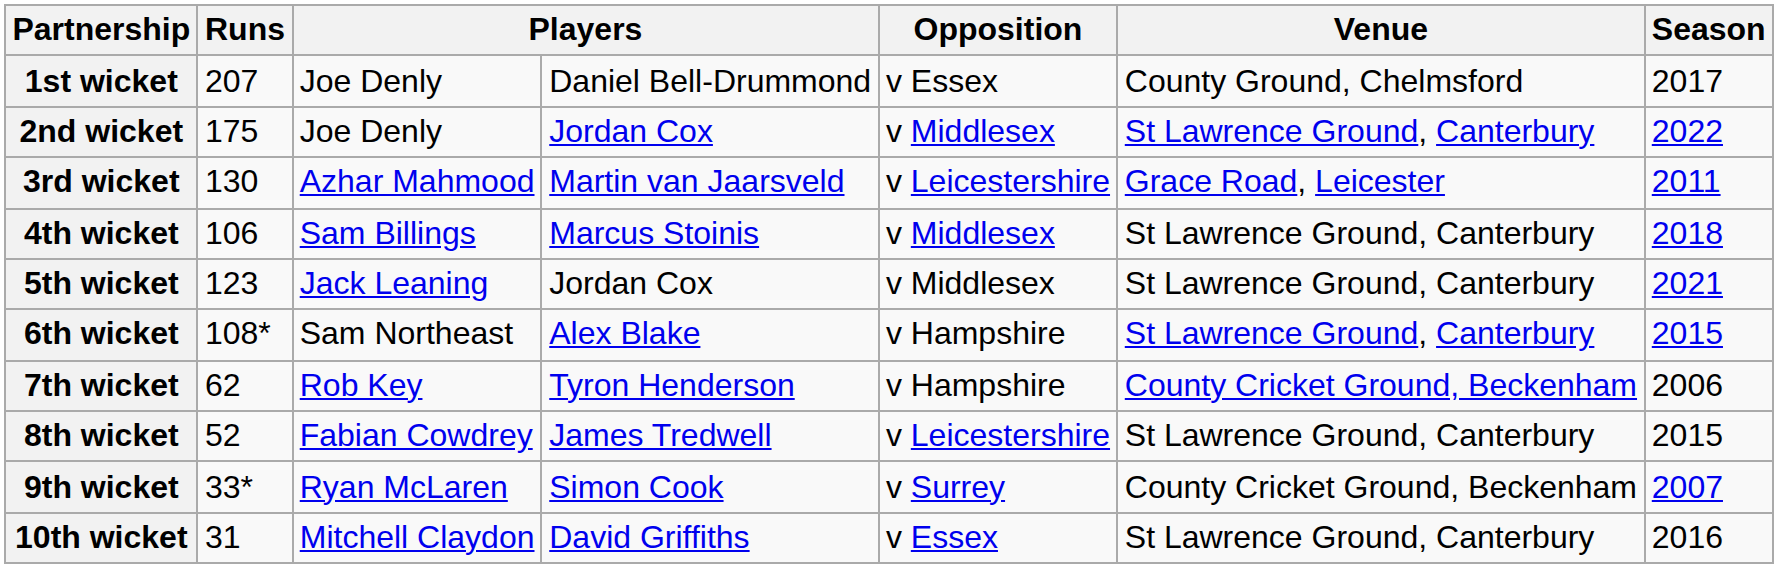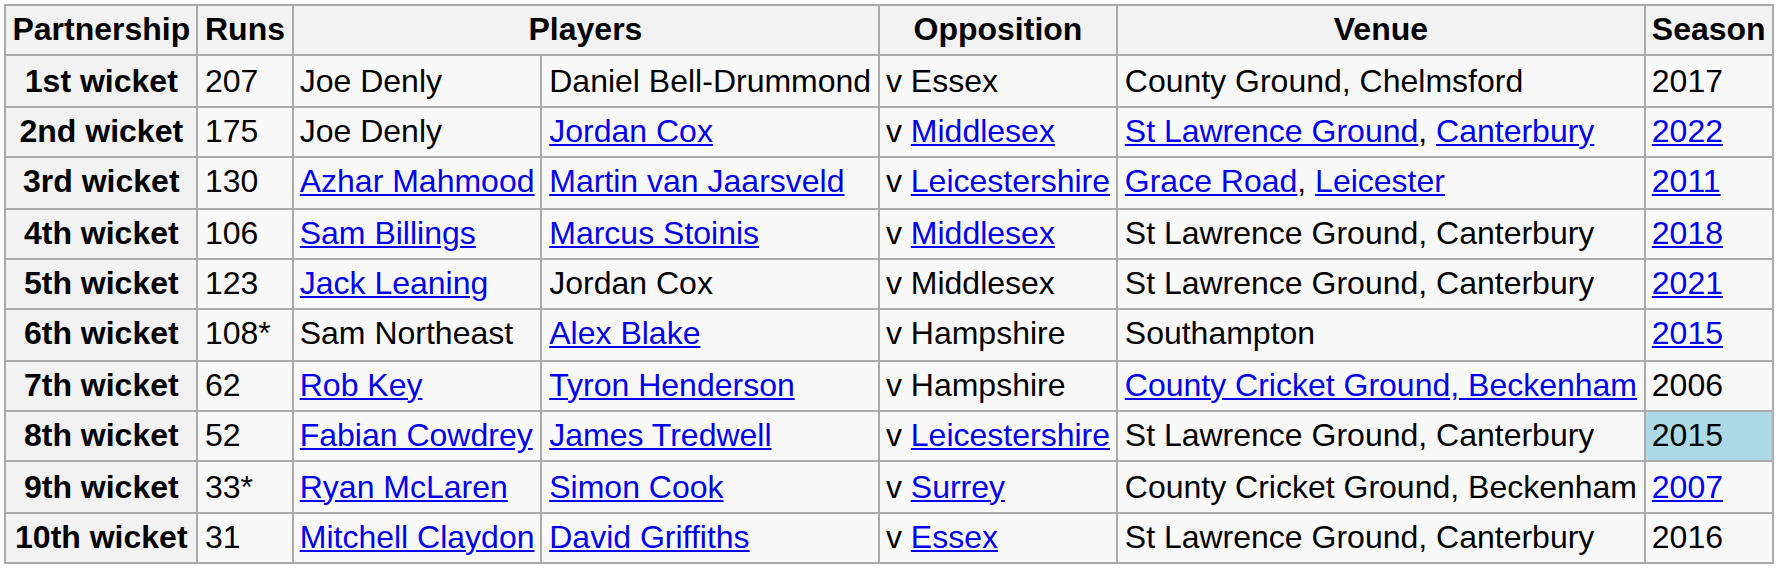 <table class="wikitable">
 <tr>
 <th>Partnership</th>
 <th>Runs</th>
 <th colspan="2">Players</th>
 <th>Opposition</th>
 <th>Venue</th>
 <th>Season</th>
 </tr>
 <tr>
 <th>1st wicket</th>
 <td>207</td>
 <td>Joe Denly</td>
 <td>Daniel Bell-Drummond</td>
 <td>v Essex</td>
 <td>County Ground, Chelmsford</td>
 <td>2017</td>
 </tr>
 <tr>
 <th>2nd wicket</th>
 <td>175</td>
 <td>Joe Denly</td>
 <td><a href='#'>Jordan Cox</a></td>
 <td>v <a href='#'>Middlesex</a></td>
 <td><a href='#'>St Lawrence Ground</a>, <a href='#'>Canterbury</a></td>
 <td><a href='#'>2022</a></td>
 </tr>
 <tr>
 <th>3rd wicket</th>
 <td>130</td>
 <td><a href='#'>Azhar Mahmood</a></td>
 <td><a href='#'>Martin van Jaarsveld</a></td>
 <td>v <a href='#'>Leicestershire</a></td>
 <td><a href='#'>Grace Road</a>, <a href='#'>Leicester</a></td>
 <td><a href='#'>2011</a></td>
 </tr>
 <tr>
 <th>4th wicket</th>
 <td>106</td>
 <td><a href='#'>Sam Billings</a></td>
 <td><a href='#'>Marcus Stoinis</a></td>
 <td>v <a href='#'>Middlesex</a></td>
 <td>St Lawrence Ground, Canterbury</td>
 <td><a href='#'>2018</a></td>
 </tr>
 <tr>
 <th>5th wicket</th>
 <td>123</td>
 <td><a href='#'>Jack Leaning</a></td>
 <td>Jordan Cox</td>
 <td>v Middlesex</td>
 <td>St Lawrence Ground, Canterbury</td>
 <td><a href='#'>2021</a></td>
 </tr>
 <tr>
 <th>6th wicket</th>
 <td>108*</td>
 <td>Sam Northeast</td>
 <td><a href='#'>Alex Blake</a></td>
 <td>v Hampshire</td>
-<td><a href='#'>St Lawrence Ground</a>, <a href='#'>Canterbury</a></td>
+<td>Southampton</td>
 <td><a href='#'>2015</a></td>
 </tr>
 <tr>
 <th>7th wicket</th>
 <td>62</td>
 <td><a href='#'>Rob Key</a></td>
 <td><a href='#'>Tyron Henderson</a></td>
 <td>v Hampshire</td>
 <td><a href='#'>County Cricket Ground, Beckenham</a></td>
 <td>2006</td>
 </tr>
 <tr>
 <th>8th wicket</th>
 <td>52</td>
 <td><a href='#'>Fabian Cowdrey</a></td>
 <td><a href='#'>James Tredwell</a></td>
 <td>v <a href='#'>Leicestershire</a></td>
 <td>St Lawrence Ground, Canterbury</td>
-<td>2015</td>
+<td style="background: lightblue;">2015</td>
 </tr>
 <tr>
 <th>9th wicket</th>
 <td>33*</td>
 <td><a href='#'>Ryan McLaren</a></td>
 <td><a href='#'>Simon Cook</a></td>
 <td>v <a href='#'>Surrey</a></td>
 <td>County Cricket Ground, Beckenham</td>
 <td><a href='#'>2007</a></td>
 </tr>
 <tr>
 <th>10th wicket</th>
 <td>31</td>
 <td><a href='#'>Mitchell Claydon</a></td>
 <td><a href='#'>David Griffiths</a></td>
 <td>v <a href='#'>Essex</a></td>
 <td>St Lawrence Ground, Canterbury</td>
 <td>2016</td>
 </tr>
 </table>
